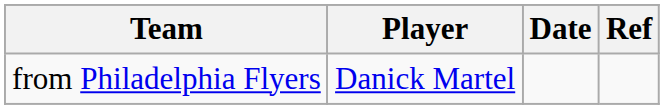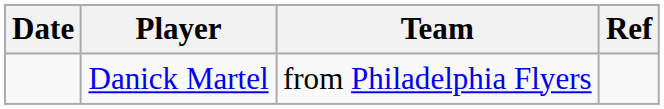 <table class="wikitable">
 <tr>
+<th>Date</th>
+<th>Player</th>
 <th>Team</th>
-<th>Player</th>
-<th>Date</th>
 <th>Ref</th>
 </tr>
 <tr>
+<td></td>
+<td><a href='#'>Danick Martel</a></td>
 <td>from <a href='#'>Philadelphia Flyers</a></td>
-<td><a href='#'>Danick Martel</a></td>
-<td></td>
 <td></td>
 </tr>
 </table>
